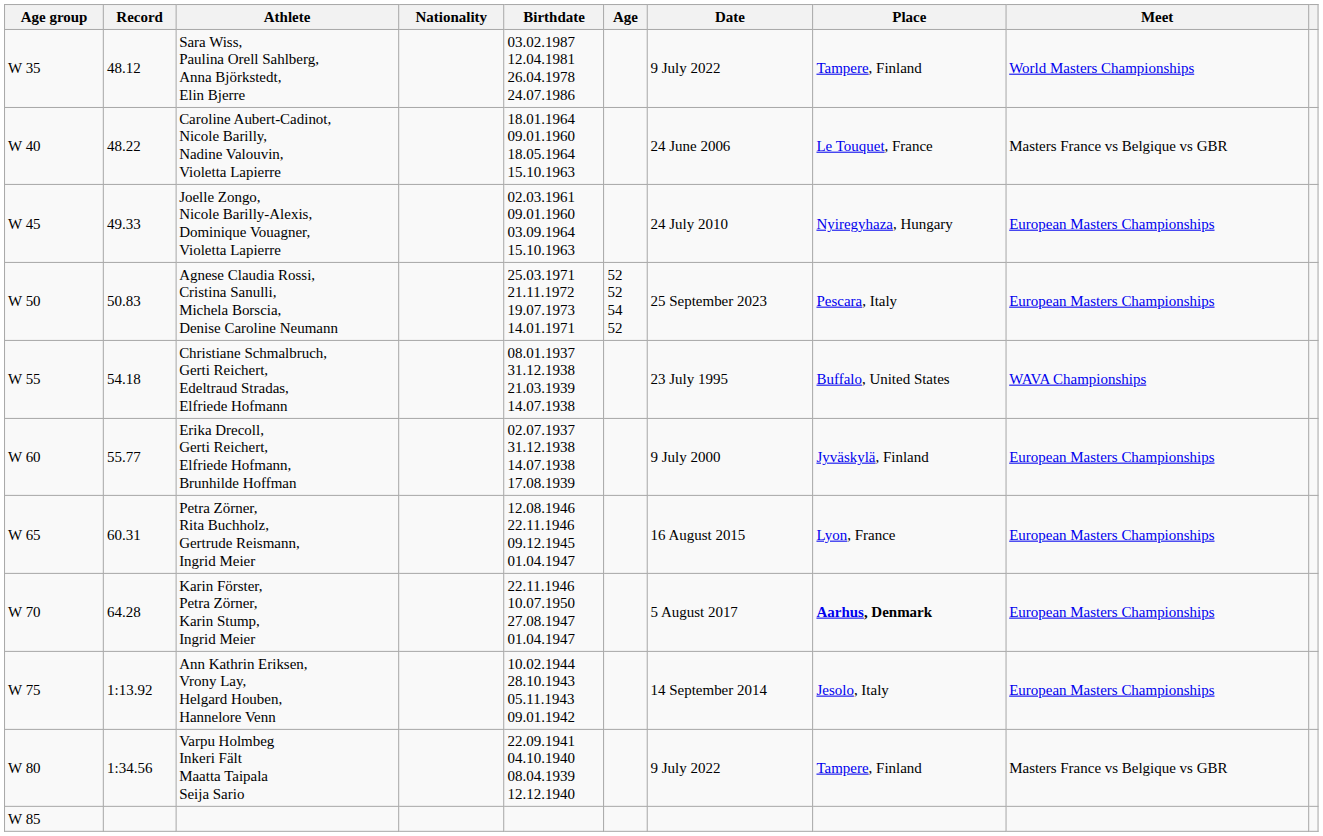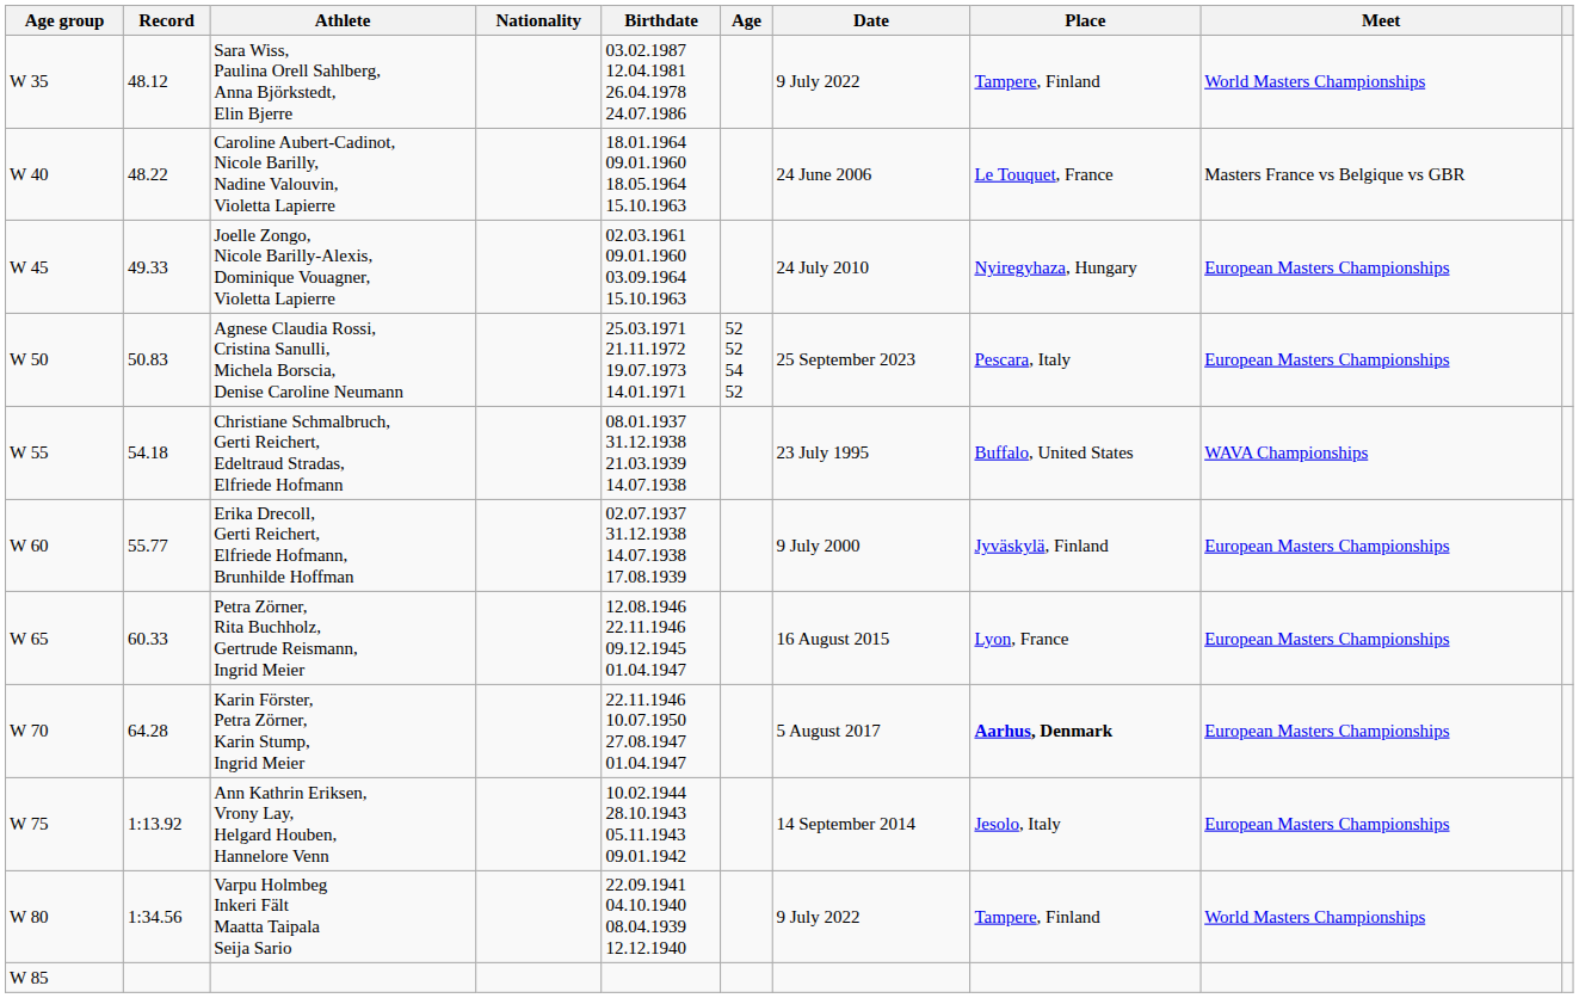 <table class="wikitable" style="font-size:90%; width: 100%;">
 <tr>
 <th>Age group</th>
 <th>Record</th>
 <th>Athlete</th>
 <th>Nationality</th>
 <th>Birthdate</th>
 <th>Age</th>
 <th>Date</th>
 <th>Place</th>
 <th>Meet</th>
 <th></th>
 </tr>
 <tr>
 <td>W 35</td>
 <td>48.12</td>
 <td>Sara Wiss,<br>Paulina Orell Sahlberg,<br>Anna Björkstedt,<br>Elin Bjerre</td>
 <td></td>
 <td>03.02.1987<br>12.04.1981<br>26.04.1978<br>24.07.1986</td>
 <td></td>
 <td>9 July 2022</td>
 <td><a href='#'>Tampere</a>, Finland</td>
 <td><a href='#'>World Masters Championships</a></td>
 <td></td>
 </tr>
 <tr>
 <td>W 40</td>
 <td>48.22</td>
 <td>Caroline Aubert-Cadinot,<br>Nicole Barilly,<br>Nadine Valouvin,<br>Violetta Lapierre</td>
 <td></td>
 <td>18.01.1964<br>09.01.1960<br>18.05.1964<br>15.10.1963</td>
 <td></td>
 <td>24 June 2006</td>
 <td><a href='#'>Le Touquet</a>, France</td>
 <td>Masters France vs Belgique vs GBR</td>
 <td></td>
 </tr>
 <tr>
 <td>W 45</td>
 <td>49.33</td>
 <td>Joelle Zongo,<br>Nicole Barilly-Alexis,<br>Dominique Vouagner,<br>Violetta Lapierre</td>
 <td></td>
 <td>02.03.1961<br>09.01.1960<br>03.09.1964<br>15.10.1963</td>
 <td></td>
 <td>24 July 2010</td>
 <td><a href='#'>Nyiregyhaza</a>, Hungary</td>
 <td><a href='#'>European Masters Championships</a></td>
 <td></td>
 </tr>
 <tr>
 <td>W 50</td>
 <td>50.83</td>
 <td>Agnese Claudia Rossi,<br>Cristina Sanulli,<br>Michela Borscia,<br>Denise Caroline Neumann</td>
 <td></td>
 <td>25.03.1971<br>21.11.1972<br>19.07.1973<br>14.01.1971</td>
 <td>52<br>52<br>54<br>52</td>
 <td>25 September 2023</td>
 <td><a href='#'>Pescara</a>, Italy</td>
 <td><a href='#'>European Masters Championships</a></td>
 <td></td>
 </tr>
 <tr>
 <td>W 55</td>
 <td>54.18</td>
 <td>Christiane Schmalbruch,<br>Gerti Reichert,<br>Edeltraud Stradas,<br>Elfriede Hofmann</td>
 <td></td>
 <td>08.01.1937<br>31.12.1938<br>21.03.1939<br>14.07.1938</td>
 <td></td>
 <td>23 July 1995</td>
 <td><a href='#'>Buffalo</a>, United States</td>
 <td><a href='#'>WAVA Championships</a></td>
 <td></td>
 </tr>
 <tr>
 <td>W 60</td>
 <td>55.77</td>
 <td>Erika Drecoll,<br>Gerti Reichert,<br>Elfriede Hofmann,<br>Brunhilde Hoffman</td>
 <td></td>
 <td>02.07.1937<br>31.12.1938<br>14.07.1938<br>17.08.1939</td>
 <td></td>
 <td>9 July 2000</td>
 <td><a href='#'>Jyväskylä</a>, Finland</td>
 <td><a href='#'>European Masters Championships</a></td>
 <td></td>
 </tr>
 <tr>
 <td>W 65</td>
-<td>60.31</td>
+<td>60.33</td>
 <td>Petra Zörner,<br> Rita Buchholz,<br> Gertrude Reismann,<br> Ingrid Meier</td>
 <td></td>
 <td>12.08.1946<br>22.11.1946<br>09.12.1945<br>01.04.1947</td>
 <td></td>
 <td>16 August 2015</td>
 <td><a href='#'>Lyon</a>, France</td>
 <td><a href='#'>European Masters Championships</a></td>
 <td></td>
 </tr>
 <tr>
 <td>W 70</td>
 <td>64.28</td>
 <td>Karin Förster,<br> Petra Zörner,<br> Karin Stump,<br> Ingrid Meier</td>
 <td></td>
 <td>22.11.1946<br>10.07.1950<br>27.08.1947<br>01.04.1947</td>
 <td></td>
 <td>5 August 2017</td>
 <td><strong><a href='#'>Aarhus</a>, Denmark</strong></td>
 <td><a href='#'>European Masters Championships</a></td>
 <td></td>
 </tr>
 <tr>
 <td>W 75</td>
 <td>1:13.92</td>
 <td>Ann Kathrin Eriksen,<br>Vrony Lay,<br>Helgard Houben,<br>Hannelore Venn</td>
 <td></td>
 <td>10.02.1944<br>28.10.1943<br>05.11.1943<br>09.01.1942</td>
 <td></td>
 <td>14 September 2014</td>
 <td><a href='#'>Jesolo</a>, Italy</td>
 <td><a href='#'>European Masters Championships</a></td>
 <td></td>
 </tr>
 <tr>
 <td>W 80</td>
 <td>1:34.56</td>
 <td>Varpu Holmbeg<br>Inkeri Fält<br>Maatta Taipala<br>Seija Sario</td>
 <td></td>
 <td>22.09.1941<br>04.10.1940<br>08.04.1939<br>12.12.1940</td>
 <td></td>
 <td>9 July 2022</td>
 <td><a href='#'>Tampere</a>, Finland</td>
-<td>Masters France vs Belgique vs GBR</td>
+<td><a href='#'>World Masters Championships</a></td>
 <td></td>
 </tr>
 <tr>
 <td>W 85</td>
 <td></td>
 <td></td>
 <td></td>
 <td></td>
 <td></td>
 <td></td>
 <td></td>
 <td></td>
 <td></td>
 </tr>
 </table>
